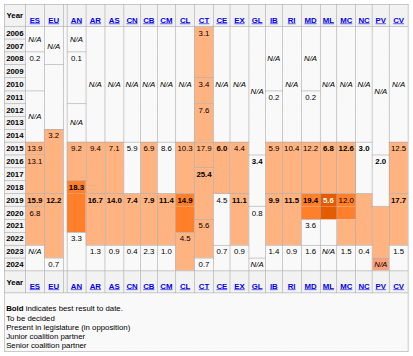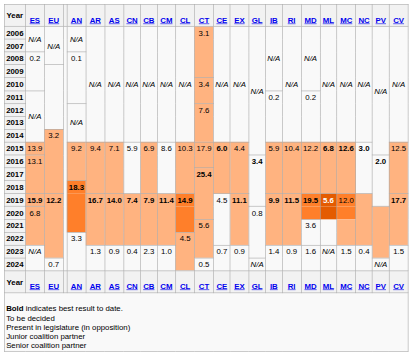 <table class="wikitable sortable" style="font-size:80%; text-align:center">
 <tr>
 <th>Year</th>
 <th><br><a href='#'>ES</a></th>
 <th><br><a href='#'>EU</a></th>
 <th class="unsortable"></th>
 <th><br><a href='#'>AN</a></th>
 <th><br><a href='#'>AR</a></th>
 <th><br><a href='#'>AS</a></th>
 <th><br><a href='#'>CN</a></th>
 <th><br><a href='#'>CB</a></th>
 <th><br><a href='#'>CM</a></th>
 <th><br><a href='#'>CL</a></th>
 <th><br><a href='#'>CT</a></th>
 <th><br><a href='#'>CE</a></th>
 <th><br><a href='#'>EX</a></th>
 <th><br><a href='#'>GL</a></th>
 <th><br><a href='#'>IB</a></th>
 <th><br><a href='#'>RI</a></th>
 <th><br><a href='#'>MD</a></th>
 <th><br><a href='#'>ML</a></th>
 <th><br><a href='#'>MC</a></th>
 <th><br><a href='#'>NC</a></th>
 <th><br><a href='#'>PV</a></th>
 <th><br><a href='#'>CV</a></th>
 </tr>
 <tr>
 <th>2006</th>
 <td rowspan="2"><em>N/A</em></td>
 <td rowspan="3"><em>N/A</em></td>
 <td rowspan="20"></td>
 <td rowspan="2"><em>N/A</em></td>
 <td rowspan="9"><em>N/A</em></td>
 <td rowspan="9"><em>N/A</em></td>
 <td rowspan="9"><em>N/A</em></td>
 <td rowspan="9"><em>N/A</em></td>
 <td rowspan="9"><em>N/A</em></td>
 <td rowspan="9"><em>N/A</em></td>
 <td rowspan="4" style="background:#FFB380; vertical-align:top;">3.1</td>
 <td rowspan="9"><em>N/A</em></td>
 <td rowspan="9"><em>N/A</em></td>
 <td rowspan="10"><em>N/A</em></td>
 <td rowspan="5"><em>N/A</em></td>
 <td rowspan="9"><em>N/A</em></td>
 <td rowspan="5"><em>N/A</em></td>
 <td rowspan="9"><em>N/A</em></td>
 <td rowspan="9"><em>N/A</em></td>
 <td rowspan="9"><em>N/A</em></td>
 <td rowspan="10"><em>N/A</em></td>
 <td rowspan="9"><em>N/A</em></td>
 </tr>
 <tr>
 <th>2007</th>
 </tr>
 <tr>
 <th>2008</th>
 <td rowspan="3" style="vertical-align:top;">0.2</td>
 <td rowspan="4" style="vertical-align:top;">0.1</td>
 </tr>
 <tr>
 <th>2009</th>
 <td rowspan="5"></td>
 </tr>
 <tr>
 <th>2010</th>
 <td rowspan="2" style="background:#FFB380; vertical-align:top;"> 3.4</td>
 </tr>
 <tr>
 <th>2011</th>
 <td rowspan="4"><em>N/A</em></td>
 <td rowspan="4" style="vertical-align:top;">0.2</td>
 <td rowspan="4" style="vertical-align:top;">0.2</td>
 </tr>
 <tr>
 <th>2012</th>
 <td rowspan="3"><em>N/A</em></td>
 <td rowspan="3" style="background:#FFB380; vertical-align:top;"> 7.6</td>
 </tr>
 <tr>
 <th>2013</th>
 </tr>
 <tr>
 <th>2014</th>
 <td rowspan="5" style="background:#FFB380; vertical-align:top;"> 3.2</td>
 </tr>
 <tr>
 <th>2015</th>
 <td style="background:#FFB380; vertical-align:top;">13.9</td>
 <td rowspan="3" style="background:#FFB380; vertical-align:top;">9.2</td>
 <td rowspan="4" style="background:#FFB380; vertical-align:top;">9.4</td>
 <td rowspan="4" style="background:#FFB380; vertical-align:top;">7.1</td>
 <td rowspan="4" style="vertical-align:top;">5.9</td>
 <td rowspan="4" style="background:#FFB380; vertical-align:top;">6.9</td>
 <td rowspan="4" style="vertical-align:top;">8.6</td>
 <td rowspan="4" style="background:#FFB380; vertical-align:top;">10.3</td>
 <td rowspan="2" style="background:#FFB380; vertical-align:top;"> 17.9</td>
 <td rowspan="4" style="background:#FFB380; vertical-align:top;"><strong>6.0</strong></td>
 <td rowspan="4" style="background:#FFB380; vertical-align:top;">4.4</td>
 <td rowspan="4" style="background:#FFB380; vertical-align:top;"> 5.9</td>
 <td rowspan="4" style="background:#FFB380; vertical-align:top;">10.4</td>
 <td rowspan="4" style="background:#FFB380; vertical-align:top;"> 12.2</td>
 <td rowspan="4" style="background:#FFB380; vertical-align:top;"><strong>6.8</strong></td>
 <td rowspan="4" style="background:#FFB380; vertical-align:top;"><strong>12.6</strong></td>
 <td rowspan="4" style="vertical-align:top;"><strong>3.0</strong></td>
 <td rowspan="4" style="background:#FFB380; vertical-align:top;">12.5</td>
 </tr>
 <tr>
 <th>2016</th>
 <td rowspan="3" style="background:#FFB380; vertical-align:top;"> 13.1</td>
 <td rowspan="5" style="vertical-align:top;"><strong>3.4</strong></td>
 <td rowspan="5" style="vertical-align:top;"><strong>2.0</strong></td>
 </tr>
 <tr>
 <th>2017</th>
 <td rowspan="5" style="background:#FFB380; vertical-align:top;"> <strong>25.4</strong></td>
 </tr>
 <tr>
 <th>2018</th>
 <td style="background:#FF7F2A; vertical-align:top;"> <strong>18.3</strong></td>
 </tr>
 <tr>
 <th rowspan="2">2019</th>
 <td style="background:#FFB380; vertical-align:top;"> <strong>15.9</strong></td>
 <td rowspan="6" style="background:#FFB380; vertical-align:top;"> <strong>12.2</strong></td>
 <td rowspan="4" style="background:#FF7F2A; border-top-style:hidden"></td>
 <td rowspan="5" style="background:#FFB380; vertical-align:top;"> <strong>16.7</strong></td>
 <td rowspan="5" style="background:#FFB380; vertical-align:top;"> <strong>14.0</strong></td>
 <td rowspan="5" style="background:#FFB380; vertical-align:top;"> <strong>7.4</strong></td>
 <td rowspan="5" style="background:#FFB380; vertical-align:top;"> <strong>7.9</strong></td>
 <td rowspan="5" style="background:#FFB380; vertical-align:top;"> <strong>11.4</strong></td>
 <td style="background:#FF7F2A; vertical-align:top;"> <strong>14.9</strong></td>
 <td rowspan="5" style="vertical-align:top;"> 4.5</td>
 <td rowspan="5" style="background:#FFB380; vertical-align:top;"> <strong>11.1</strong></td>
 <td rowspan="5" style="background:#FFB380; vertical-align:top;"> <strong>9.9</strong></td>
 <td rowspan="5" style="background:#FFB380; vertical-align:top;"> <strong>11.5</strong></td>
-<td style="background:#FF7F2A; vertical-align:top;"> <strong>19.4</strong></td>
+<td style="background:#FF7F2A; vertical-align:top;"> <strong>19.5</strong></td>
 <td style="background:#E45B00; color:#FFFFFF; vertical-align:top;"><strong> 5.6</strong></td>
 <td style="background:#FF7F2A; vertical-align:top;"> 12.0</td>
 <td rowspan="5" style="background:#FFB380;"></td>
 <td rowspan="5" style="background:#FFB380; vertical-align:top;"> <strong>17.7</strong></td>
 </tr>
 <tr>
 <td rowspan="4" style="background:#FFB380; vertical-align:top;"> 6.8</td>
 <td rowspan="3" style="background:#FF7F2A; border-top-style:hidden"></td>
 <td rowspan="2" style="background:#FF7F2A; border-top-style:hidden"></td>
 <td rowspan="2" style="background:#E45B00; border-top-style:hidden"></td>
 <td rowspan="2" style="background:#FF7F2A; border-top-style:hidden"></td>
 </tr>
 <tr>
 <th>2020</th>
 <td rowspan="4" style="vertical-align:top;"> 0.8</td>
 <td rowspan="4" style="background:#FFB380;"></td>
 </tr>
 <tr>
 <th>2021</th>
 <td rowspan="3" style="background:#FFB380; vertical-align:top;"> 5.6</td>
 <td rowspan="2" style="vertical-align:top;"> 3.6</td>
 <td rowspan="2" style="border-top-style:hidden"></td>
 <td rowspan="2" style="background:#FFB380; border-top-style:hidden; vertical-align:top;"></td>
 </tr>
 <tr>
 <th>2022</th>
 <td rowspan="3" style="vertical-align:top;"> 3.3</td>
 <td rowspan="3" style="background:#FFB380; vertical-align:top;"> 4.5</td>
 </tr>
 <tr>
 <th>2023</th>
 <td rowspan="2" style="vertical-align:top;"><em>N/A</em></td>
 <td rowspan="2" style="vertical-align:top;"> 1.3</td>
 <td rowspan="2" style="vertical-align:top;"> 0.9</td>
 <td rowspan="2" style="vertical-align:top;"> 0.4</td>
 <td rowspan="2" style="vertical-align:top;"> 2.3</td>
 <td rowspan="2" style="vertical-align:top;"> 1.0</td>
 <td rowspan="2" style="vertical-align:top;"> 0.7</td>
 <td rowspan="2" style="vertical-align:top;"> 0.9</td>
 <td rowspan="2" style="vertical-align:top;"> 1.4</td>
 <td rowspan="2" style="vertical-align:top;"> 0.9</td>
 <td rowspan="2" style="vertical-align:top;"> 1.6</td>
 <td rowspan="2" style="vertical-align:top;"><em>N/A</em></td>
 <td rowspan="2" style="vertical-align:top;"> 1.5</td>
 <td rowspan="2" style="vertical-align:top;"> 0.4</td>
 <td rowspan="2" style="vertical-align:top;"> 1.5</td>
 </tr>
 <tr>
 <th>2024</th>
 <td style="vertical-align:top;"> 0.7</td>
-<td style="vertical-align:top;"> 0.7</td>
+<td style="vertical-align:top;"> 0.5</td>
 <td style="vertical-align:top;"><em>N/A</em></td>
-<td style="background: lightsalmon; vertical-align:top;"><em>N/A</em></td>
+<td style="vertical-align:top;"><em>N/A</em></td>
 </tr>
 <tr>
 <th>Year</th>
 <th><br><a href='#'>ES</a></th>
 <th><br><a href='#'>EU</a></th>
 <th class="unsortable"></th>
 <th><br><a href='#'>AN</a></th>
 <th><br><a href='#'>AR</a></th>
 <th><br><a href='#'>AS</a></th>
 <th><br><a href='#'>CN</a></th>
 <th><br><a href='#'>CB</a></th>
 <th><br><a href='#'>CM</a></th>
 <th><br><a href='#'>CL</a></th>
 <th><br><a href='#'>CT</a></th>
 <th><br><a href='#'>CE</a></th>
 <th><br><a href='#'>EX</a></th>
 <th><br><a href='#'>GL</a></th>
 <th><br><a href='#'>IB</a></th>
 <th><br><a href='#'>RI</a></th>
 <th><br><a href='#'>MD</a></th>
 <th><br><a href='#'>ML</a></th>
 <th><br><a href='#'>MC</a></th>
 <th><br><a href='#'>NC</a></th>
 <th><br><a href='#'>PV</a></th>
 <th><br><a href='#'>CV</a></th>
 </tr>
 <tr>
 <td colspan="23" align="left"><br><strong>Bold</strong> indicates best result to date.<br> To be decided<br> Present in legislature (in opposition)<br> Junior coalition partner<br> Senior coalition partner</td>
 </tr>
 </table>
